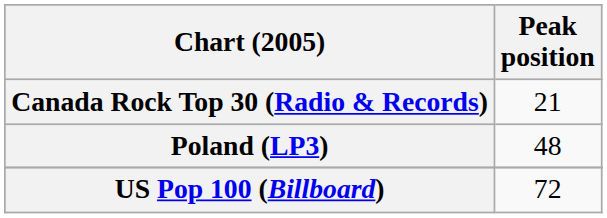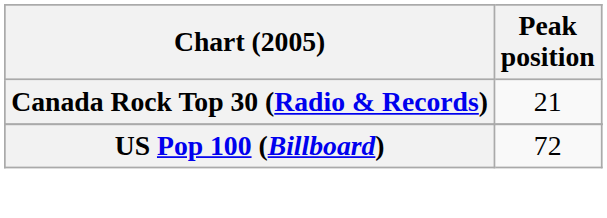 <table class="wikitable sortable plainrowheaders" style="text-align: center;">
 <tr>
 <th scope="col">Chart (2005)</th>
 <th scope="col">Peak<br>position</th>
 </tr>
 <tr>
 <th scope="row">Canada Rock Top 30 (<a href='#'>Radio & Records</a>)</th>
 <td align=center>21</td>
 </tr>
 <tr>
-<th scope="row">Poland (<a href='#'>LP3</a>)</th>
-<td align=center>48</td>
-</tr>
-<tr>
 </tr>
 <tr>
 </tr>
 <tr>
 <th scope="row">US <a href='#'>Pop 100</a> (<a href='#'><em>Billboard</em></a>)</th>
 <td align="center">72</td>
 </tr>
 </table>
